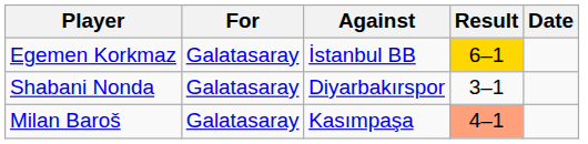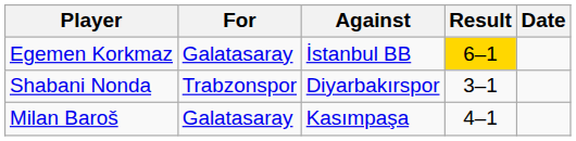 <table class="wikitable sortable">
 <tr>
 <th>Player</th>
 <th>For</th>
 <th>Against</th>
 <th style="text-align:center">Result</th>
 <th>Date</th>
 </tr>
 <tr>
 <td> <a href='#'>Egemen Korkmaz</a></td>
 <td><a href='#'>Galatasaray</a></td>
 <td><a href='#'>İstanbul BB</a></td>
 <td style="background: gold; text-align:center;">6–1</td>
 <td></td>
 </tr>
 <tr>
 <td> <a href='#'>Shabani Nonda</a></td>
-<td><a href='#'>Galatasaray</a></td>
+<td><a href='#'>Trabzonspor</a></td>
 <td><a href='#'>Diyarbakırspor</a></td>
 <td style="text-align:center;">3–1</td>
 <td></td>
 </tr>
 <tr>
 <td> <a href='#'>Milan Baroš</a></td>
 <td><a href='#'>Galatasaray</a></td>
 <td><a href='#'>Kasımpaşa</a></td>
-<td style="background: lightsalmon; text-align:center;">4–1</td>
+<td style="text-align:center;">4–1</td>
 <td></td>
 </tr>
 </table>
